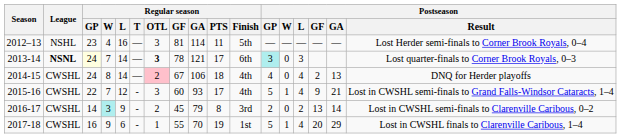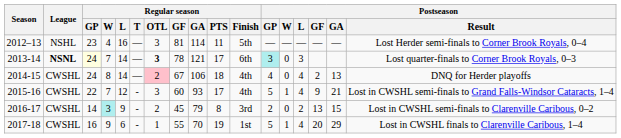 <table class="wikitable plainrowheaders"  style="text-align: center; font-size: 95%">
 <tr align="center" style="font-size: small; font-weight:bold; background-color:#dddddd; padding:5px;">
 <th rowspan="2" scope="col">Season</th>
 <th rowspan="2" scope="col">League</th>
 <th colspan="9">Regular season</th>
 <th colspan="9">Postseason</th>
 </tr>
 <tr>
 <th scope="col">GP</th>
 <th scope="col">W</th>
 <th scope="col">L</th>
 <th scope="col">T</th>
 <th scope="col">OTL</th>
 <th scope="col">GF</th>
 <th scope="col">GA</th>
 <th scope="col">PTS</th>
 <th scope="col">Finish</th>
 <th scope="col">GP</th>
 <th scope="col">W</th>
 <th scope="col">L</th>
 <th scope="col">GF</th>
 <th scope="col">GA</th>
 <th scope="col">Result</th>
 </tr>
 <tr>
 <td scope="row">2012–13</td>
 <td>NSHL</td>
 <td>23</td>
 <td>4</td>
 <td>16</td>
 <td>—</td>
 <td>3</td>
 <td>81</td>
 <td>114</td>
 <td>11</td>
 <td>5th</td>
 <td>—</td>
 <td>—</td>
 <td>—</td>
 <td>—</td>
 <td>—</td>
 <td>Lost Herder semi-finals to <a href='#'>Corner Brook Royals</a>, 0–4</td>
 </tr>
 <tr>
 <td scope="row">2013-14</td>
 <td><strong>NSNL</strong></td>
 <td style="background: lightyellow;">24</td>
 <td>7</td>
 <td>14</td>
 <td>—</td>
 <td><strong>3</strong></td>
 <td>78</td>
 <td>121</td>
 <td>17</td>
 <td>6th</td>
 <td style="background: paleturquoise;">3</td>
 <td>0</td>
 <td>3</td>
 <td></td>
 <td></td>
 <td>Lost quarter-finals to <a href='#'>Corner Brook Royals</a>, 0–3</td>
 </tr>
 <tr>
 <td scope="row">2014-15</td>
 <td>CWSHL</td>
 <td>24</td>
 <td>8</td>
 <td>14</td>
 <td>—</td>
 <td style="background: pink;">2</td>
 <td>67</td>
 <td>106</td>
 <td>18</td>
 <td>4th</td>
 <td>4</td>
 <td>0</td>
 <td>4</td>
 <td>2</td>
 <td>13</td>
 <td>DNQ for Herder playoffs</td>
 </tr>
 <tr>
 <td>2015-16</td>
 <td>CWSHL</td>
 <td>22</td>
 <td>7</td>
 <td>12</td>
 <td>-</td>
 <td>3</td>
 <td>60</td>
 <td>93</td>
 <td>17</td>
 <td>4th</td>
 <td>5</td>
 <td>1</td>
 <td>4</td>
 <td>9</td>
 <td>21</td>
 <td>Lost in CWSHL semi-finals to <a href='#'>Grand Falls-Windsor Cataracts</a>, 1–4</td>
 </tr>
 <tr>
 <td>2016-17</td>
 <td>CWSHL</td>
 <td>14</td>
 <td style="background: paleturquoise;">3</td>
 <td>9</td>
 <td>-</td>
 <td>2</td>
 <td>45</td>
 <td>79</td>
 <td>8</td>
 <td>3rd</td>
 <td>2</td>
 <td>0</td>
 <td>2</td>
 <td>13</td>
-<td>14</td>
+<td>15</td>
 <td>Lost in CWSHL semi-finals to <a href='#'>Clarenville Caribous</a>, 0–2</td>
 </tr>
 <tr>
 <td>2017-18</td>
 <td>CWSHL</td>
 <td>16</td>
 <td>9</td>
 <td>6</td>
 <td>-</td>
 <td>1</td>
 <td>55</td>
 <td>70</td>
 <td>19</td>
 <td>1st</td>
 <td>5</td>
 <td>1</td>
 <td>4</td>
 <td>20</td>
 <td>29</td>
 <td>Lost in CWSHL finals to <a href='#'>Clarenville Caribous</a>, 1–4</td>
 </tr>
 </table>
